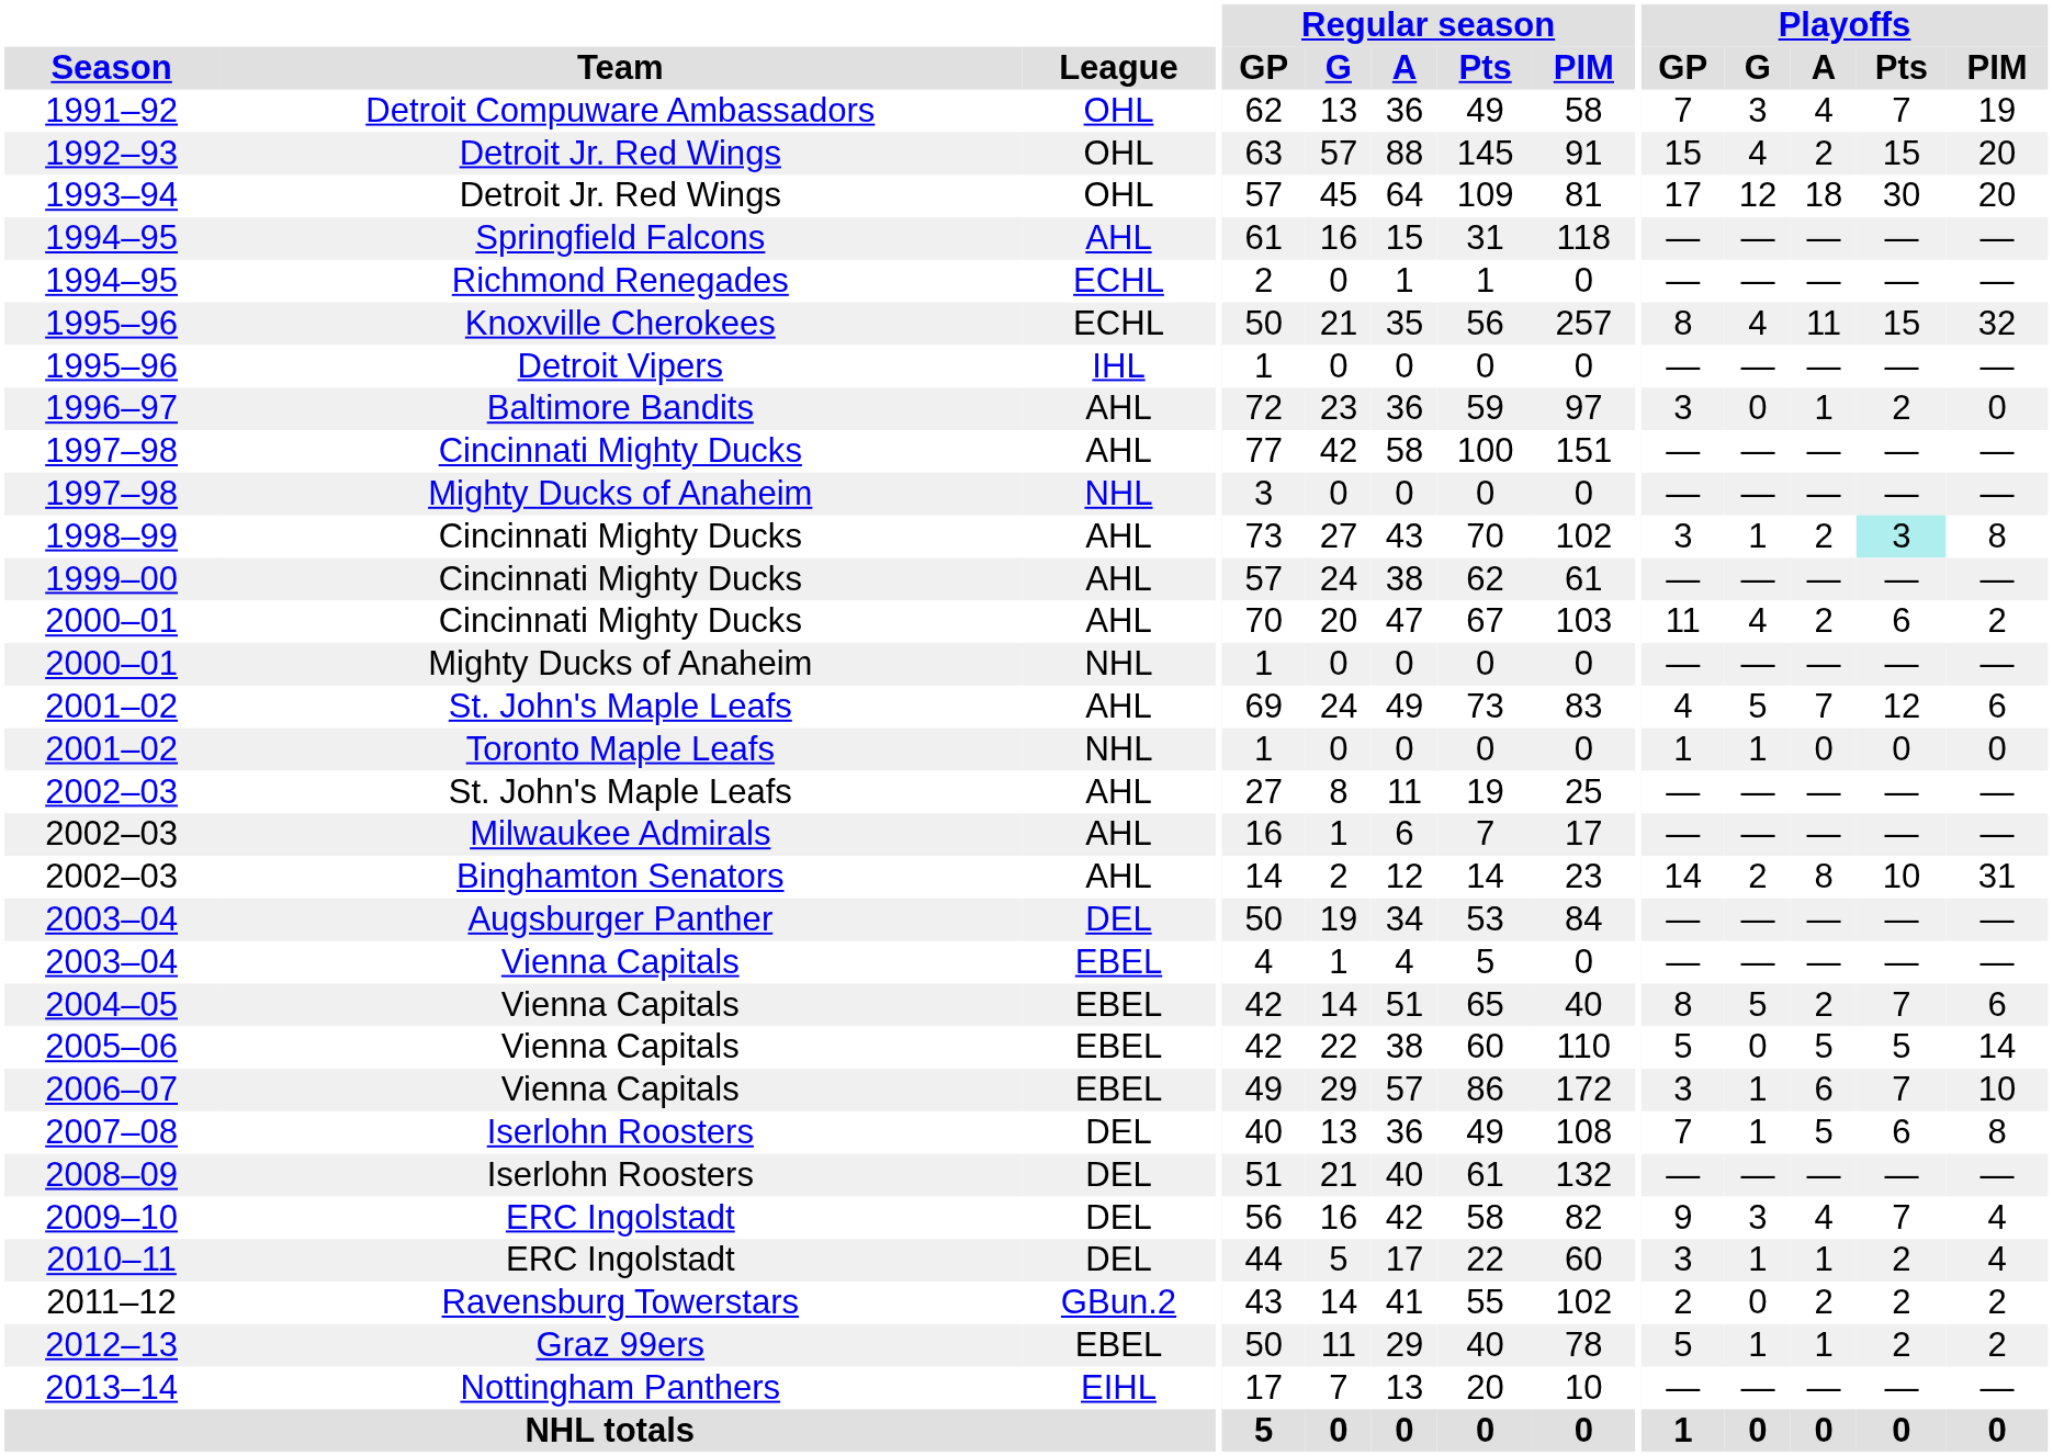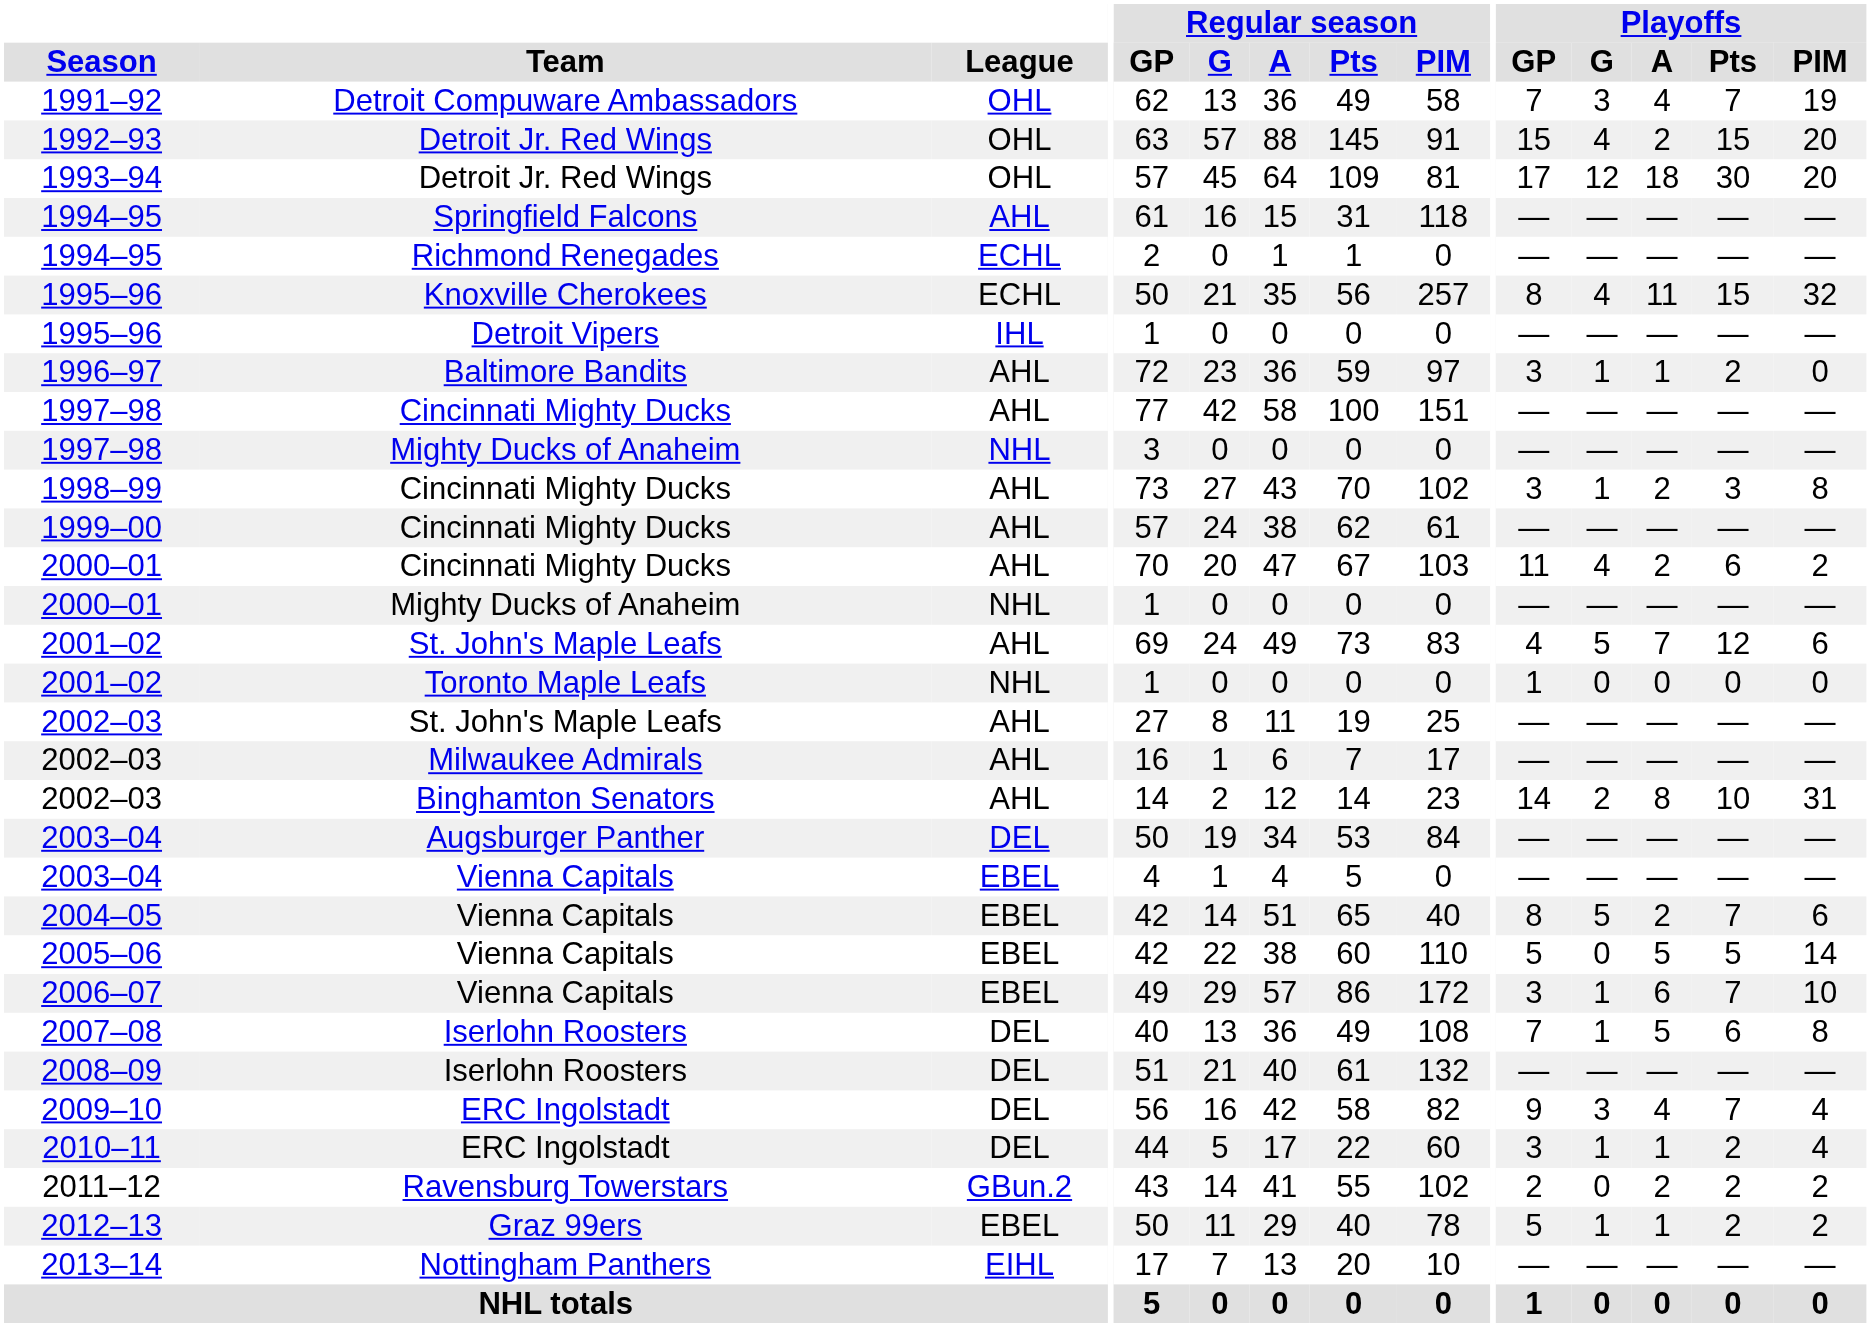 <table border="0" cellpadding="1" cellspacing="0" style="text-align:center; width:60em">
 <tr bgcolor="#e0e0e0">
 <th colspan="3" bgcolor="#ffffff"></th>
 <th rowspan="99" bgcolor="#ffffff"></th>
 <th colspan="5"><a href='#'>Regular season</a></th>
 <th rowspan="99" bgcolor="#ffffff"></th>
 <th colspan="5"><a href='#'>Playoffs</a></th>
 </tr>
 <tr bgcolor="#e0e0e0">
 <th><a href='#'>Season</a></th>
 <th>Team</th>
 <th>League</th>
 <th>GP</th>
 <th><a href='#'>G</a></th>
 <th><a href='#'>A</a></th>
 <th><a href='#'>Pts</a></th>
 <th><a href='#'>PIM</a></th>
 <th>GP</th>
 <th>G</th>
 <th>A</th>
 <th>Pts</th>
 <th>PIM</th>
 </tr>
 <tr ALIGN="center">
 <td><a href='#'>1991–92</a></td>
 <td><a href='#'>Detroit Compuware Ambassadors</a></td>
 <td><a href='#'>OHL</a></td>
 <td>62</td>
 <td>13</td>
 <td>36</td>
 <td>49</td>
 <td>58</td>
 <td>7</td>
 <td>3</td>
 <td>4</td>
 <td>7</td>
 <td>19</td>
 </tr>
 <tr ALIGN="center" bgcolor="#f0f0f0">
 <td><a href='#'>1992–93</a></td>
 <td><a href='#'>Detroit Jr. Red Wings</a></td>
 <td>OHL</td>
 <td>63</td>
 <td>57</td>
 <td>88</td>
 <td>145</td>
 <td>91</td>
 <td>15</td>
 <td>4</td>
 <td>2</td>
 <td>15</td>
 <td>20</td>
 </tr>
 <tr ALIGN="center">
 <td><a href='#'>1993–94</a></td>
 <td>Detroit Jr. Red Wings</td>
 <td>OHL</td>
 <td>57</td>
 <td>45</td>
 <td>64</td>
 <td>109</td>
 <td>81</td>
 <td>17</td>
 <td>12</td>
 <td>18</td>
 <td>30</td>
 <td>20</td>
 </tr>
 <tr ALIGN="center" bgcolor="#f0f0f0">
 <td><a href='#'>1994–95</a></td>
 <td><a href='#'>Springfield Falcons</a></td>
 <td><a href='#'>AHL</a></td>
 <td>61</td>
 <td>16</td>
 <td>15</td>
 <td>31</td>
 <td>118</td>
 <td>—</td>
 <td>—</td>
 <td>—</td>
 <td>—</td>
 <td>—</td>
 </tr>
 <tr ALIGN="center">
 <td><a href='#'>1994–95</a></td>
 <td><a href='#'>Richmond Renegades</a></td>
 <td><a href='#'>ECHL</a></td>
 <td>2</td>
 <td>0</td>
 <td>1</td>
 <td>1</td>
 <td>0</td>
 <td>—</td>
 <td>—</td>
 <td>—</td>
 <td>—</td>
 <td>—</td>
 </tr>
 <tr ALIGN="center" bgcolor="#f0f0f0">
 <td><a href='#'>1995–96</a></td>
 <td><a href='#'>Knoxville Cherokees</a></td>
 <td>ECHL</td>
 <td>50</td>
 <td>21</td>
 <td>35</td>
 <td>56</td>
 <td>257</td>
 <td>8</td>
 <td>4</td>
 <td>11</td>
 <td>15</td>
 <td>32</td>
 </tr>
 <tr ALIGN="center">
 <td><a href='#'>1995–96</a></td>
 <td><a href='#'>Detroit Vipers</a></td>
 <td><a href='#'>IHL</a></td>
 <td>1</td>
 <td>0</td>
 <td>0</td>
 <td>0</td>
 <td>0</td>
 <td>—</td>
 <td>—</td>
 <td>—</td>
 <td>—</td>
 <td>—</td>
 </tr>
 <tr ALIGN="center" bgcolor="#f0f0f0">
 <td><a href='#'>1996–97</a></td>
 <td><a href='#'>Baltimore Bandits</a></td>
 <td>AHL</td>
 <td>72</td>
 <td>23</td>
 <td>36</td>
 <td>59</td>
 <td>97</td>
 <td>3</td>
-<td>0</td>
+<td>1</td>
 <td>1</td>
 <td>2</td>
 <td>0</td>
 </tr>
 <tr ALIGN="center">
 <td><a href='#'>1997–98</a></td>
 <td><a href='#'>Cincinnati Mighty Ducks</a></td>
 <td>AHL</td>
 <td>77</td>
 <td>42</td>
 <td>58</td>
 <td>100</td>
 <td>151</td>
 <td>—</td>
 <td>—</td>
 <td>—</td>
 <td>—</td>
 <td>—</td>
 </tr>
 <tr ALIGN="center" bgcolor="#f0f0f0">
 <td><a href='#'>1997–98</a></td>
 <td><a href='#'>Mighty Ducks of Anaheim</a></td>
 <td><a href='#'>NHL</a></td>
 <td>3</td>
 <td>0</td>
 <td>0</td>
 <td>0</td>
 <td>0</td>
 <td>—</td>
 <td>—</td>
 <td>—</td>
 <td>—</td>
 <td>—</td>
 </tr>
 <tr ALIGN="center">
 <td><a href='#'>1998–99</a></td>
 <td>Cincinnati Mighty Ducks</td>
 <td>AHL</td>
 <td>73</td>
 <td>27</td>
 <td>43</td>
 <td>70</td>
 <td>102</td>
 <td>3</td>
 <td>1</td>
 <td>2</td>
-<td style="background: paleturquoise;">3</td>
+<td>3</td>
 <td>8</td>
 </tr>
 <tr ALIGN="center" bgcolor="#f0f0f0">
 <td><a href='#'>1999–00</a></td>
 <td>Cincinnati Mighty Ducks</td>
 <td>AHL</td>
 <td>57</td>
 <td>24</td>
 <td>38</td>
 <td>62</td>
 <td>61</td>
 <td>—</td>
 <td>—</td>
 <td>—</td>
 <td>—</td>
 <td>—</td>
 </tr>
 <tr ALIGN="center">
 <td><a href='#'>2000–01</a></td>
 <td>Cincinnati Mighty Ducks</td>
 <td>AHL</td>
 <td>70</td>
 <td>20</td>
 <td>47</td>
 <td>67</td>
 <td>103</td>
 <td>11</td>
 <td>4</td>
 <td>2</td>
 <td>6</td>
 <td>2</td>
 </tr>
 <tr ALIGN="center" bgcolor="#f0f0f0">
 <td><a href='#'>2000–01</a></td>
 <td>Mighty Ducks of Anaheim</td>
 <td>NHL</td>
 <td>1</td>
 <td>0</td>
 <td>0</td>
 <td>0</td>
 <td>0</td>
 <td>—</td>
 <td>—</td>
 <td>—</td>
 <td>—</td>
 <td>—</td>
 </tr>
 <tr ALIGN="center">
 <td><a href='#'>2001–02</a></td>
 <td><a href='#'>St. John's Maple Leafs</a></td>
 <td>AHL</td>
 <td>69</td>
 <td>24</td>
 <td>49</td>
 <td>73</td>
 <td>83</td>
 <td>4</td>
 <td>5</td>
 <td>7</td>
 <td>12</td>
 <td>6</td>
 </tr>
 <tr ALIGN="center" bgcolor="#f0f0f0">
 <td><a href='#'>2001–02</a></td>
 <td><a href='#'>Toronto Maple Leafs</a></td>
 <td>NHL</td>
 <td>1</td>
 <td>0</td>
 <td>0</td>
 <td>0</td>
 <td>0</td>
 <td>1</td>
-<td>1</td>
+<td>0</td>
 <td>0</td>
 <td>0</td>
 <td>0</td>
 </tr>
 <tr ALIGN="center">
 <td><a href='#'>2002–03</a></td>
 <td>St. John's Maple Leafs</td>
 <td>AHL</td>
 <td>27</td>
 <td>8</td>
 <td>11</td>
 <td>19</td>
 <td>25</td>
 <td>—</td>
 <td>—</td>
 <td>—</td>
 <td>—</td>
 <td>—</td>
 </tr>
 <tr ALIGN="center" bgcolor="#f0f0f0">
 <td>2002–03</td>
 <td><a href='#'>Milwaukee Admirals</a></td>
 <td>AHL</td>
 <td>16</td>
 <td>1</td>
 <td>6</td>
 <td>7</td>
 <td>17</td>
 <td>—</td>
 <td>—</td>
 <td>—</td>
 <td>—</td>
 <td>—</td>
 </tr>
 <tr ALIGN="center">
 <td>2002–03</td>
 <td><a href='#'>Binghamton Senators</a></td>
 <td>AHL</td>
 <td>14</td>
 <td>2</td>
 <td>12</td>
 <td>14</td>
 <td>23</td>
 <td>14</td>
 <td>2</td>
 <td>8</td>
 <td>10</td>
 <td>31</td>
 </tr>
 <tr ALIGN="center" bgcolor="#f0f0f0">
 <td><a href='#'>2003–04</a></td>
 <td><a href='#'>Augsburger Panther</a></td>
 <td><a href='#'>DEL</a></td>
 <td>50</td>
 <td>19</td>
 <td>34</td>
 <td>53</td>
 <td>84</td>
 <td>—</td>
 <td>—</td>
 <td>—</td>
 <td>—</td>
 <td>—</td>
 </tr>
 <tr ALIGN="center">
 <td><a href='#'>2003–04</a></td>
 <td><a href='#'>Vienna Capitals</a></td>
 <td><a href='#'>EBEL</a></td>
 <td>4</td>
 <td>1</td>
 <td>4</td>
 <td>5</td>
 <td>0</td>
 <td>—</td>
 <td>—</td>
 <td>—</td>
 <td>—</td>
 <td>—</td>
 </tr>
 <tr ALIGN="center" bgcolor="#f0f0f0">
 <td><a href='#'>2004–05</a></td>
 <td>Vienna Capitals</td>
 <td>EBEL</td>
 <td>42</td>
 <td>14</td>
 <td>51</td>
 <td>65</td>
 <td>40</td>
 <td>8</td>
 <td>5</td>
 <td>2</td>
 <td>7</td>
 <td>6</td>
 </tr>
 <tr ALIGN="center">
 <td><a href='#'>2005–06</a></td>
 <td>Vienna Capitals</td>
 <td>EBEL</td>
 <td>42</td>
 <td>22</td>
 <td>38</td>
 <td>60</td>
 <td>110</td>
 <td>5</td>
 <td>0</td>
 <td>5</td>
 <td>5</td>
 <td>14</td>
 </tr>
 <tr ALIGN="center" bgcolor="#f0f0f0">
 <td><a href='#'>2006–07</a></td>
 <td>Vienna Capitals</td>
 <td>EBEL</td>
 <td>49</td>
 <td>29</td>
 <td>57</td>
 <td>86</td>
 <td>172</td>
 <td>3</td>
 <td>1</td>
 <td>6</td>
 <td>7</td>
 <td>10</td>
 </tr>
 <tr ALIGN="center">
 <td><a href='#'>2007–08</a></td>
 <td><a href='#'>Iserlohn Roosters</a></td>
 <td>DEL</td>
 <td>40</td>
 <td>13</td>
 <td>36</td>
 <td>49</td>
 <td>108</td>
 <td>7</td>
 <td>1</td>
 <td>5</td>
 <td>6</td>
 <td>8</td>
 </tr>
 <tr ALIGN="center" bgcolor="#f0f0f0">
 <td><a href='#'>2008–09</a></td>
 <td>Iserlohn Roosters</td>
 <td>DEL</td>
 <td>51</td>
 <td>21</td>
 <td>40</td>
 <td>61</td>
 <td>132</td>
 <td>—</td>
 <td>—</td>
 <td>—</td>
 <td>—</td>
 <td>—</td>
 </tr>
 <tr ALIGN="center">
 <td><a href='#'>2009–10</a></td>
 <td><a href='#'>ERC Ingolstadt</a></td>
 <td>DEL</td>
 <td>56</td>
 <td>16</td>
 <td>42</td>
 <td>58</td>
 <td>82</td>
 <td>9</td>
 <td>3</td>
 <td>4</td>
 <td>7</td>
 <td>4</td>
 </tr>
 <tr ALIGN="center" bgcolor="#f0f0f0">
 <td><a href='#'>2010–11</a></td>
 <td>ERC Ingolstadt</td>
 <td>DEL</td>
 <td>44</td>
 <td>5</td>
 <td>17</td>
 <td>22</td>
 <td>60</td>
 <td>3</td>
 <td>1</td>
 <td>1</td>
 <td>2</td>
 <td>4</td>
 </tr>
 <tr ALIGN="center">
 <td>2011–12</td>
 <td><a href='#'>Ravensburg Towerstars</a></td>
 <td><a href='#'>GBun.2</a></td>
 <td>43</td>
 <td>14</td>
 <td>41</td>
 <td>55</td>
 <td>102</td>
 <td>2</td>
 <td>0</td>
 <td>2</td>
 <td>2</td>
 <td>2</td>
 </tr>
 <tr ALIGN="center" bgcolor="#f0f0f0">
 <td><a href='#'>2012–13</a></td>
 <td><a href='#'>Graz 99ers</a></td>
 <td>EBEL</td>
 <td>50</td>
 <td>11</td>
 <td>29</td>
 <td>40</td>
 <td>78</td>
 <td>5</td>
 <td>1</td>
 <td>1</td>
 <td>2</td>
 <td>2</td>
 </tr>
 <tr ALIGN="center">
 <td><a href='#'>2013–14</a></td>
 <td><a href='#'>Nottingham Panthers</a></td>
 <td><a href='#'>EIHL</a></td>
 <td>17</td>
 <td>7</td>
 <td>13</td>
 <td>20</td>
 <td>10</td>
 <td>—</td>
 <td>—</td>
 <td>—</td>
 <td>—</td>
 <td>—</td>
 </tr>
 <tr bgcolor="#e0e0e0">
 <th colspan="3">NHL totals</th>
 <th>5</th>
 <th>0</th>
 <th>0</th>
 <th>0</th>
 <th>0</th>
 <th>1</th>
 <th>0</th>
 <th>0</th>
 <th>0</th>
 <th>0</th>
 </tr>
 </table>
